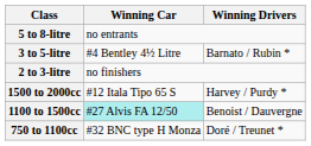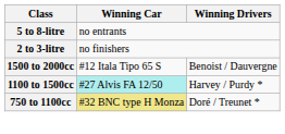 <table class="wikitable" style="font-size: 95%">
 <tr>
 <th>Class</th>
 <th>Winning Car</th>
 <th>Winning Drivers</th>
 </tr>
 <tr>
 <th>5 to 8-litre</th>
 <td colspan=2>no entrants</td>
 </tr>
 <tr>
-<th>3 to 5-litre</th>
-<td>#4 Bentley 4½ Litre</td>
-<td>Barnato / Rubin *</td>
-</tr>
-<tr>
 <th>2 to 3-litre</th>
 <td colspan=2>no finishers</td>
 </tr>
 <tr>
 <th>1500 to 2000cc</th>
 <td>#12 Itala Tipo 65 S</td>
-<td>Harvey / Purdy *</td>
+<td>Benoist / Dauvergne</td>
 </tr>
 <tr>
 <th>1100 to 1500cc</th>
 <td style="background: paleturquoise;">#27 Alvis FA 12/50</td>
-<td>Benoist / Dauvergne</td>
+<td>Harvey / Purdy *</td>
 </tr>
 <tr>
 <th>750 to 1100cc</th>
-<td>#32 BNC type H Monza</td>
+<td style="background: khaki;">#32 BNC type H Monza</td>
 <td>Doré / Treunet *</td>
 </tr>
 </table>
